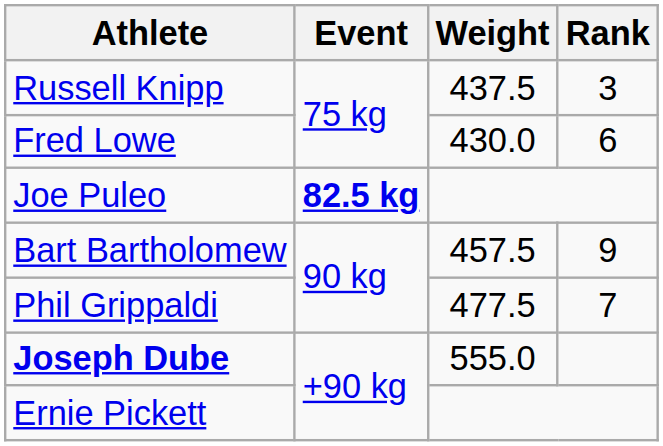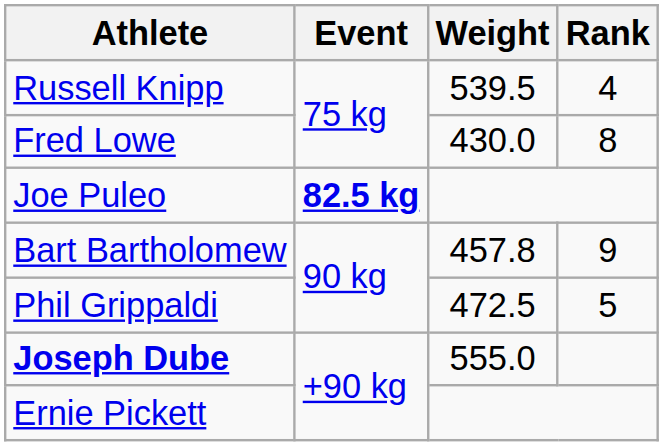 <table class=wikitable style=font-size:90%;text-align:center;text-align:center>
 <tr>
 <th>Athlete</th>
 <th>Event</th>
 <th>Weight</th>
 <th>Rank</th>
 </tr>
 <tr>
 <td align=left><a href='#'>Russell Knipp</a></td>
 <td align=left rowspan=2><a href='#'>75 kg</a></td>
-<td>437.5</td>
-<td>3</td>
+<td>539.5</td>
+<td>4</td>
 </tr>
 <tr>
 <td align=left><a href='#'>Fred Lowe</a></td>
 <td>430.0</td>
-<td>6</td>
+<td>8</td>
 </tr>
 <tr>
 <td align=left><a href='#'>Joe Puleo</a></td>
 <td align=left><strong><a href='#'>82.5 kg</a></strong></td>
 <td colspan=2></td>
 </tr>
 <tr>
 <td align=left><a href='#'>Bart Bartholomew</a></td>
 <td align=left rowspan=2><a href='#'>90 kg</a></td>
-<td>457.5</td>
+<td>457.8</td>
 <td>9</td>
 </tr>
 <tr>
 <td align=left><a href='#'>Phil Grippaldi</a></td>
-<td>477.5</td>
-<td>7</td>
+<td>472.5</td>
+<td>5</td>
 </tr>
 <tr>
 <td align=left><strong><a href='#'>Joseph Dube</a></strong></td>
 <td align=left rowspan=2><a href='#'>+90 kg</a></td>
 <td>555.0</td>
 <td></td>
 </tr>
 <tr>
 <td align=left><a href='#'>Ernie Pickett</a></td>
 <td colspan=2></td>
 </tr>
 </table>
